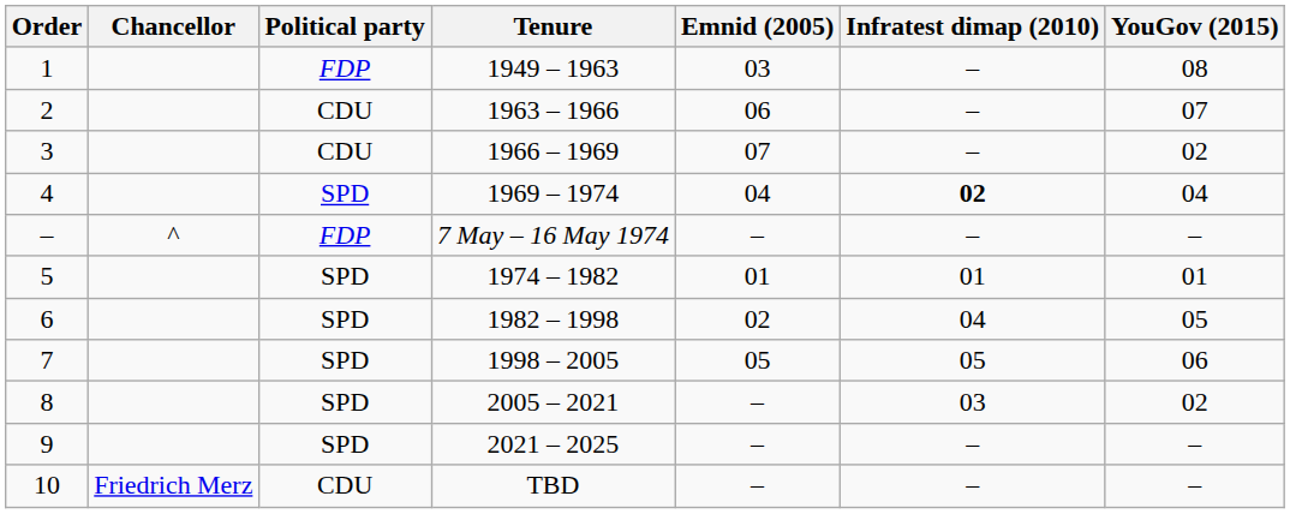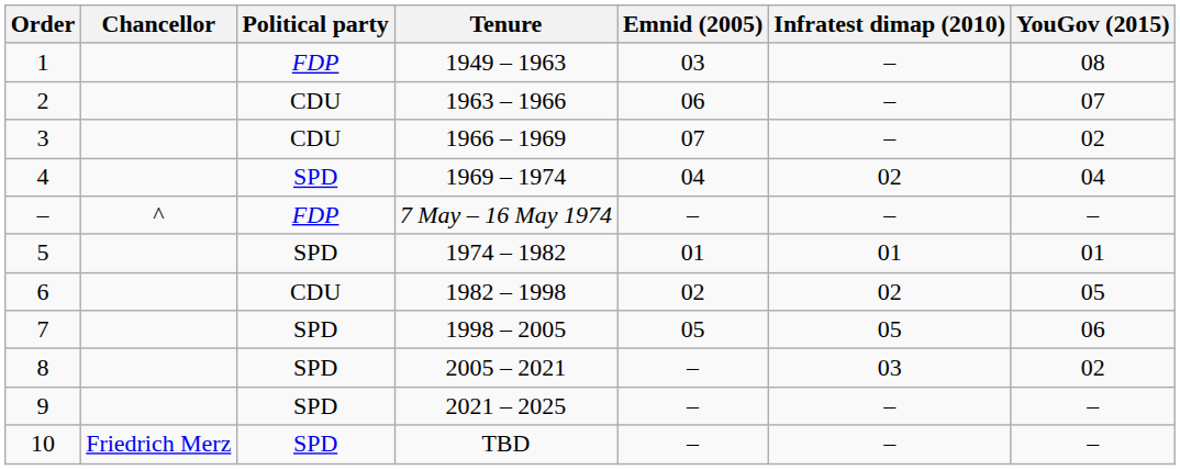 <table class="wikitable sortable" style="text-align:center;" cellspacing="1">
 <tr>
 <th>Order</th>
 <th>Chancellor</th>
 <th>Political party</th>
 <th>Tenure</th>
 <th>Emnid (2005)</th>
 <th>Infratest dimap (2010)</th>
 <th>YouGov (2015)</th>
 </tr>
 <tr>
 <td>1</td>
 <td></td>
 <td><em><a href='#'>FDP</a></em></td>
 <td>1949 – 1963</td>
 <td>03</td>
 <td>–</td>
 <td>08</td>
 </tr>
 <tr>
 <td>2</td>
 <td></td>
 <td>CDU</td>
 <td>1963 – 1966</td>
 <td>06</td>
 <td>–</td>
 <td>07</td>
 </tr>
 <tr>
 <td>3</td>
 <td></td>
 <td>CDU</td>
 <td>1966 – 1969</td>
 <td>07</td>
 <td>–</td>
 <td>02</td>
 </tr>
 <tr>
 <td>4</td>
 <td></td>
 <td><a href='#'>SPD</a></td>
 <td>1969 – 1974</td>
 <td>04</td>
-<td><strong>02</strong></td>
+<td>02</td>
 <td>04</td>
 </tr>
 <tr>
 <td data-sort-value="4.5">–</td>
 <td><em></em> ^</td>
 <td><em><a href='#'>FDP</a></em></td>
 <td><em>7 May – 16 May 1974</em></td>
 <td>–</td>
 <td>–</td>
 <td>–</td>
 </tr>
 <tr>
 <td>5</td>
 <td></td>
 <td>SPD</td>
 <td>1974 – 1982</td>
 <td>01</td>
 <td>01</td>
 <td>01</td>
 </tr>
 <tr>
 <td>6</td>
 <td></td>
-<td>SPD</td>
+<td>CDU</td>
 <td>1982 – 1998</td>
 <td>02</td>
-<td>04</td>
+<td>02</td>
 <td>05</td>
 </tr>
 <tr>
 <td>7</td>
 <td></td>
 <td>SPD</td>
 <td>1998 – 2005</td>
 <td>05</td>
 <td>05</td>
 <td>06</td>
 </tr>
 <tr>
 <td>8</td>
 <td></td>
 <td>SPD</td>
 <td>2005 – 2021</td>
 <td>–</td>
 <td>03</td>
 <td>02</td>
 </tr>
 <tr>
 <td>9</td>
 <td></td>
 <td>SPD</td>
 <td>2021 – 2025</td>
 <td>–</td>
 <td>–</td>
 <td>–</td>
 </tr>
 <tr>
 <td>10</td>
 <td><a href='#'>Friedrich Merz</a></td>
-<td>CDU</td>
+<td><a href='#'>SPD</a></td>
 <td>TBD</td>
 <td>–</td>
 <td>–</td>
 <td>–</td>
 </tr>
 </table>
